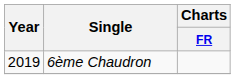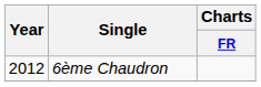 <table class="wikitable">
 <tr>
 <th align="center" rowspan="2" width="10">Year</th>
 <th align="left" rowspan="2" width="140">Single</th>
 <th align="center" colspan="1">Charts</th>
 </tr>
 <tr>
 <th width="20"><small><a href='#'>FR</a></small><br></th>
 </tr>
 <tr>
-<td>2019</td>
+<td>2012</td>
 <td><em>6ème Chaudron</em></td>
 <td align="center"></td>
 </tr>
 <tr>
 </tr>
 </table>
